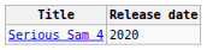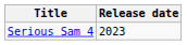 <table class="wikitable">
 <tr>
 <th>Title</th>
 <th>Release date</th>
 </tr>
 <tr>
 <td><a href='#'>Serious Sam 4</a></td>
-<td>2020</td>
+<td>2023</td>
 </tr>
 </table>
